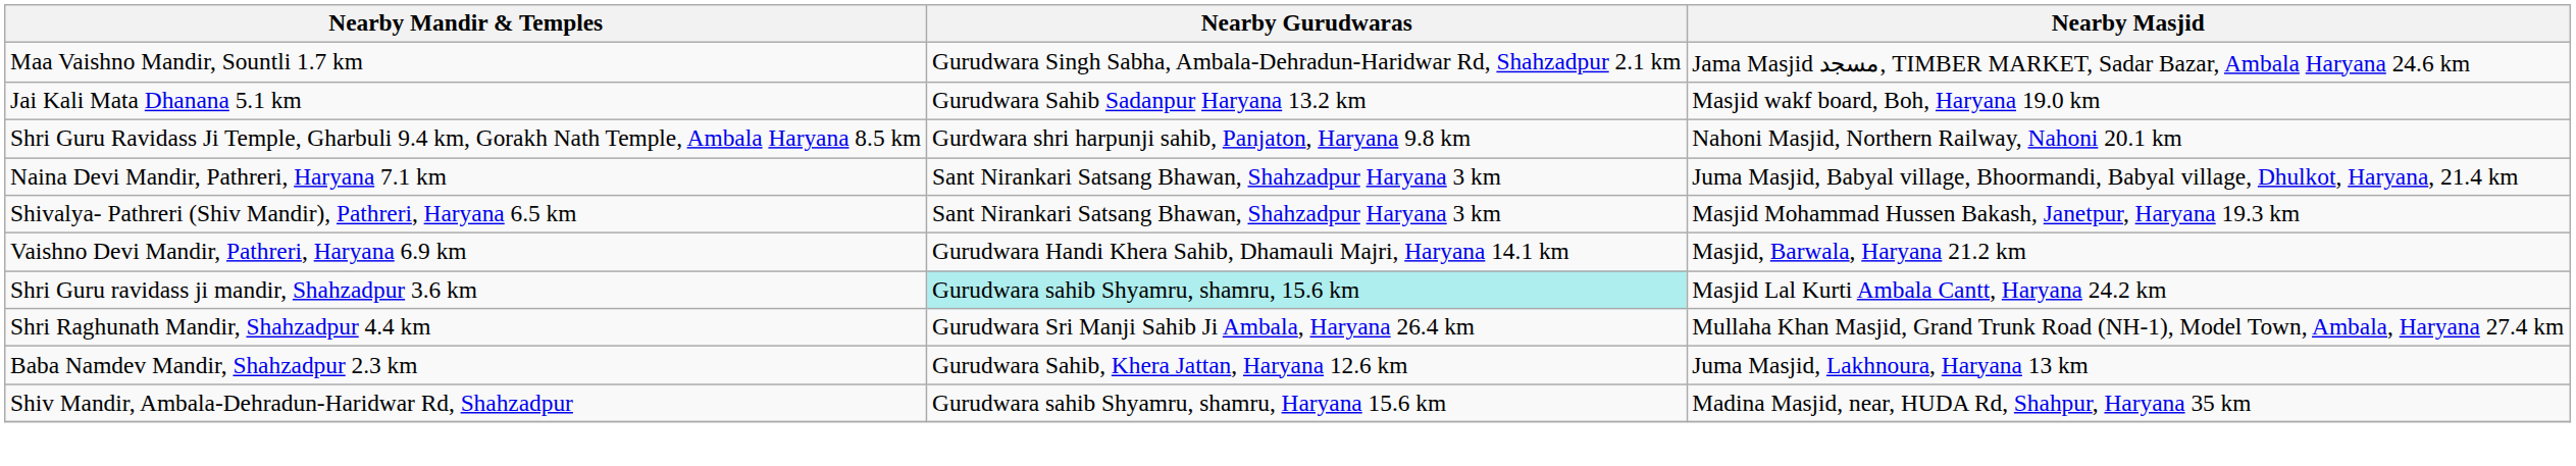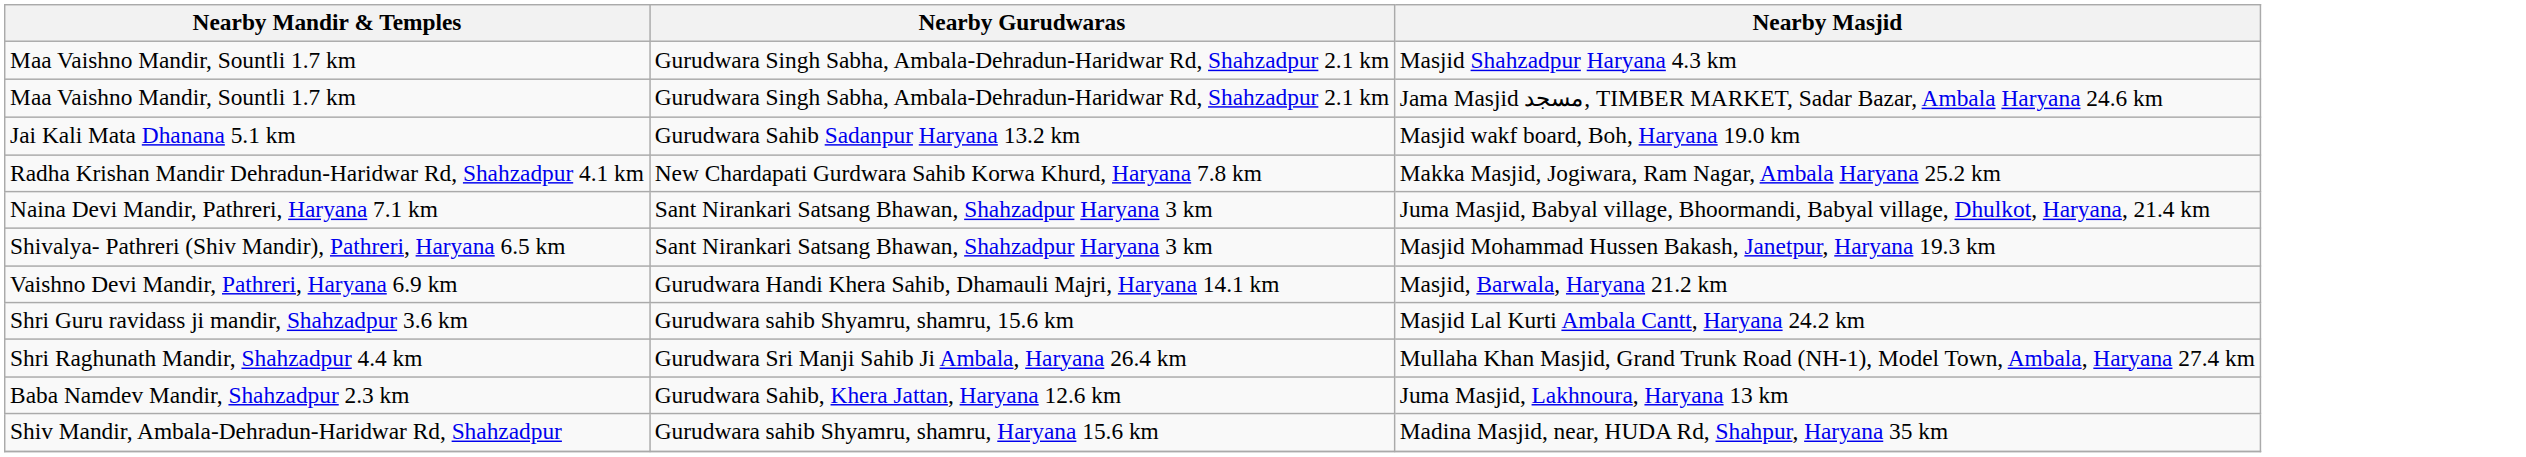 <table class="wikitable">
 <tr>
 <th>Nearby Mandir & Temples</th>
 <th>Nearby Gurudwaras</th>
 <th>Nearby Masjid</th>
+</tr>
+<tr>
+<td>Maa Vaishno Mandir, Sountli 1.7 km</td>
+<td>Gurudwara Singh Sabha, Ambala-Dehradun-Haridwar Rd, <a href='#'>Shahzadpur</a> 2.1 km</td>
+<td>Masjid <a href='#'>Shahzadpur</a> <a href='#'>Haryana</a> 4.3 km</td>
 </tr>
 <tr>
 <td>Maa Vaishno Mandir, Sountli 1.7 km</td>
 <td>Gurudwara Singh Sabha, Ambala-Dehradun-Haridwar Rd, <a href='#'>Shahzadpur</a> 2.1 km</td>
 <td>Jama Masjid مسجد, TIMBER MARKET, Sadar Bazar, <a href='#'>Ambala</a> <a href='#'>Haryana</a> 24.6 km</td>
 </tr>
 <tr>
 <td>Jai Kali Mata <a href='#'>Dhanana</a> 5.1 km</td>
 <td>Gurudwara Sahib <a href='#'>Sadanpur</a> <a href='#'>Haryana</a> 13.2 km</td>
 <td>Masjid wakf board, Boh, <a href='#'>Haryana</a> 19.0 km</td>
 </tr>
 <tr>
-<td>Shri Guru Ravidass Ji Temple, Gharbuli 9.4 km, Gorakh Nath Temple, <a href='#'>Ambala</a> <a href='#'>Haryana</a> 8.5 km</td>
-<td>Gurdwara shri harpunji sahib, <a href='#'>Panjaton</a>, <a href='#'>Haryana</a> 9.8 km</td>
-<td>Nahoni Masjid, Northern Railway, <a href='#'>Nahoni</a> 20.1 km</td>
+<td>Radha Krishan Mandir Dehradun-Haridwar Rd, <a href='#'>Shahzadpur</a> 4.1 km</td>
+<td>New Chardapati Gurdwara Sahib Korwa Khurd, <a href='#'>Haryana</a> 7.8 km</td>
+<td>Makka Masjid, Jogiwara, Ram Nagar, <a href='#'>Ambala</a> <a href='#'>Haryana</a> 25.2 km</td>
 </tr>
 <tr>
 <td>Naina Devi Mandir, Pathreri, <a href='#'>Haryana</a> 7.1 km</td>
 <td>Sant Nirankari Satsang Bhawan, <a href='#'>Shahzadpur</a> <a href='#'>Haryana</a> 3 km</td>
 <td>Juma Masjid, Babyal village, Bhoormandi, Babyal village, <a href='#'>Dhulkot</a>, <a href='#'>Haryana</a>, 21.4 km</td>
 </tr>
 <tr>
 <td>Shivalya- Pathreri (Shiv Mandir), <a href='#'>Pathreri</a>, <a href='#'>Haryana</a> 6.5 km</td>
 <td>Sant Nirankari Satsang Bhawan, <a href='#'>Shahzadpur</a> <a href='#'>Haryana</a> 3 km</td>
 <td>Masjid Mohammad Hussen Bakash, <a href='#'>Janetpur</a>, <a href='#'>Haryana</a> 19.3 km</td>
 </tr>
 <tr>
 <td>Vaishno Devi Mandir, <a href='#'>Pathreri</a>, <a href='#'>Haryana</a> 6.9 km</td>
 <td>Gurudwara Handi Khera Sahib, Dhamauli Majri, <a href='#'>Haryana</a> 14.1 km</td>
 <td>Masjid, <a href='#'>Barwala</a>, <a href='#'>Haryana</a> 21.2 km</td>
 </tr>
 <tr>
 <td>Shri Guru ravidass ji mandir, <a href='#'>Shahzadpur</a> 3.6 km</td>
-<td style="background: paleturquoise;">Gurudwara sahib Shyamru, shamru, 15.6 km</td>
+<td>Gurudwara sahib Shyamru, shamru, 15.6 km</td>
 <td>Masjid Lal Kurti <a href='#'>Ambala Cantt</a>, <a href='#'>Haryana</a> 24.2 km</td>
 </tr>
 <tr>
 <td>Shri Raghunath Mandir, <a href='#'>Shahzadpur</a> 4.4 km</td>
 <td>Gurudwara Sri Manji Sahib Ji <a href='#'>Ambala</a>, <a href='#'>Haryana</a> 26.4 km</td>
 <td>Mullaha Khan Masjid, Grand Trunk Road (NH-1), Model Town, <a href='#'>Ambala</a>, <a href='#'>Haryana</a> 27.4 km</td>
 </tr>
 <tr>
 <td>Baba Namdev Mandir, <a href='#'>Shahzadpur</a> 2.3 km</td>
 <td>Gurudwara Sahib, <a href='#'>Khera Jattan</a>, <a href='#'>Haryana</a> 12.6 km</td>
 <td>Juma Masjid, <a href='#'>Lakhnoura</a>, <a href='#'>Haryana</a> 13 km</td>
 </tr>
 <tr>
 <td>Shiv Mandir, Ambala-Dehradun-Haridwar Rd, <a href='#'>Shahzadpur</a></td>
 <td>Gurudwara sahib Shyamru, shamru, <a href='#'>Haryana</a> 15.6 km</td>
 <td>Madina Masjid, near, HUDA Rd, <a href='#'>Shahpur</a>, <a href='#'>Haryana</a> 35 km</td>
 </tr>
 <tr>
 </tr>
 </table>
